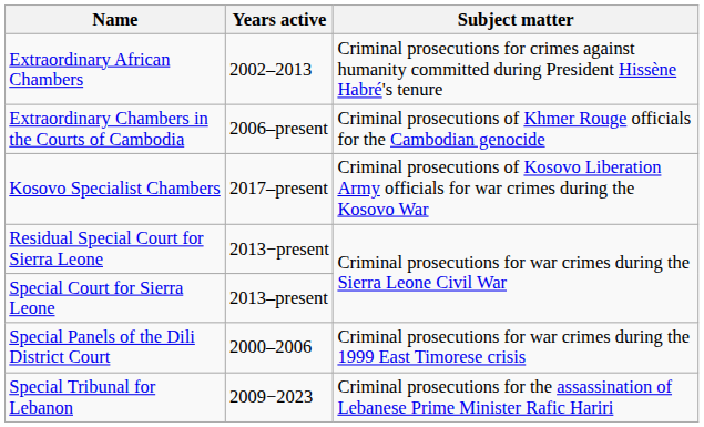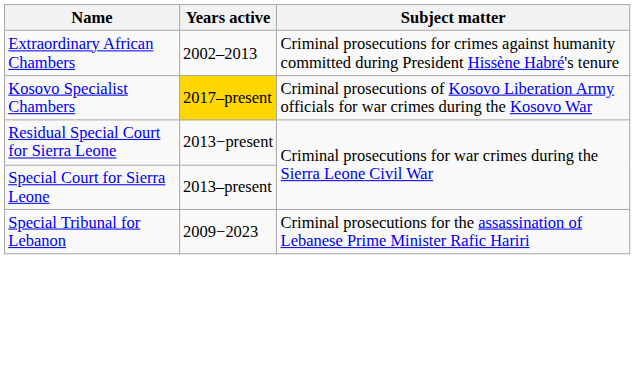 <table class="wikitable sortable">
 <tr>
 <th>Name</th>
 <th>Years active</th>
 <th>Subject matter</th>
 </tr>
 <tr>
 <td><a href='#'>Extraordinary African Chambers</a></td>
 <td>2002–2013</td>
 <td>Criminal prosecutions for crimes against humanity committed during President <a href='#'>Hissène Habré</a>'s tenure</td>
 </tr>
 <tr>
-<td><a href='#'>Extraordinary Chambers in the Courts of Cambodia</a></td>
-<td>2006–present</td>
-<td>Criminal prosecutions of <a href='#'>Khmer Rouge</a> officials for the <a href='#'>Cambodian genocide</a></td>
-</tr>
-<tr>
 <td><a href='#'>Kosovo Specialist Chambers</a></td>
-<td>2017–present</td>
+<td style="background: gold;">2017–present</td>
 <td>Criminal prosecutions of <a href='#'>Kosovo Liberation Army</a> officials for war crimes during the <a href='#'>Kosovo War</a></td>
 </tr>
 <tr>
 <td><a href='#'>Residual Special Court for Sierra Leone</a></td>
 <td>2013−present</td>
 <td rowspan="2">Criminal prosecutions for war crimes during the <a href='#'>Sierra Leone Civil War</a></td>
 </tr>
 <tr>
 <td><a href='#'>Special Court for Sierra Leone</a></td>
 <td>2013–present</td>
 </tr>
 <tr>
-<td><a href='#'>Special Panels of the Dili District Court</a></td>
-<td>2000–2006</td>
-<td>Criminal prosecutions for war crimes during the <a href='#'>1999 East Timorese crisis</a></td>
-</tr>
-<tr>
 <td><a href='#'>Special Tribunal for Lebanon</a></td>
 <td>2009−2023</td>
 <td>Criminal prosecutions for the <a href='#'>assassination of Lebanese Prime Minister Rafic Hariri</a></td>
 </tr>
 </table>
